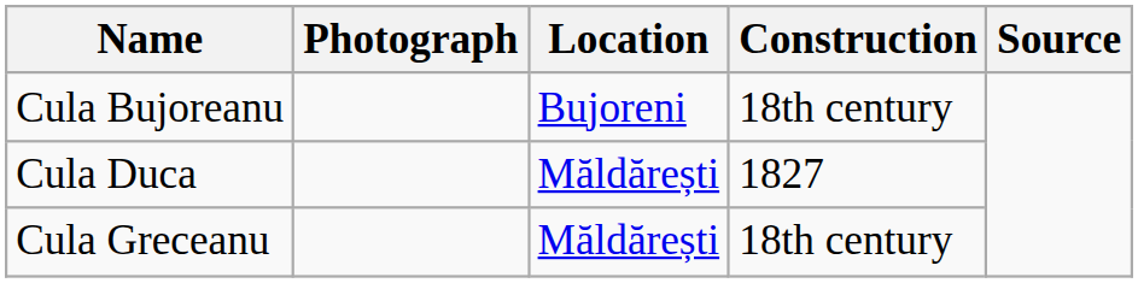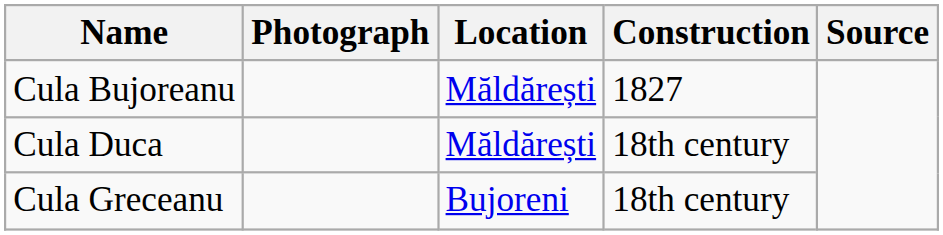 <table class="wikitable sortable">
 <tr>
 <th>Name</th>
 <th>Photograph</th>
 <th>Location</th>
 <th>Construction</th>
 <th>Source</th>
 </tr>
 <tr>
 <td>Cula Bujoreanu</td>
 <td></td>
-<td><a href='#'>Bujoreni</a></td>
-<td>18th century</td>
+<td><a href='#'>Măldărești</a></td>
+<td>1827</td>
 <td rowspan="3"></td>
 </tr>
 <tr>
 <td>Cula Duca</td>
 <td></td>
 <td><a href='#'>Măldărești</a></td>
-<td>1827</td>
+<td>18th century</td>
 </tr>
 <tr>
 <td>Cula Greceanu</td>
 <td></td>
-<td><a href='#'>Măldărești</a></td>
+<td><a href='#'>Bujoreni</a></td>
 <td>18th century</td>
 </tr>
 </table>
